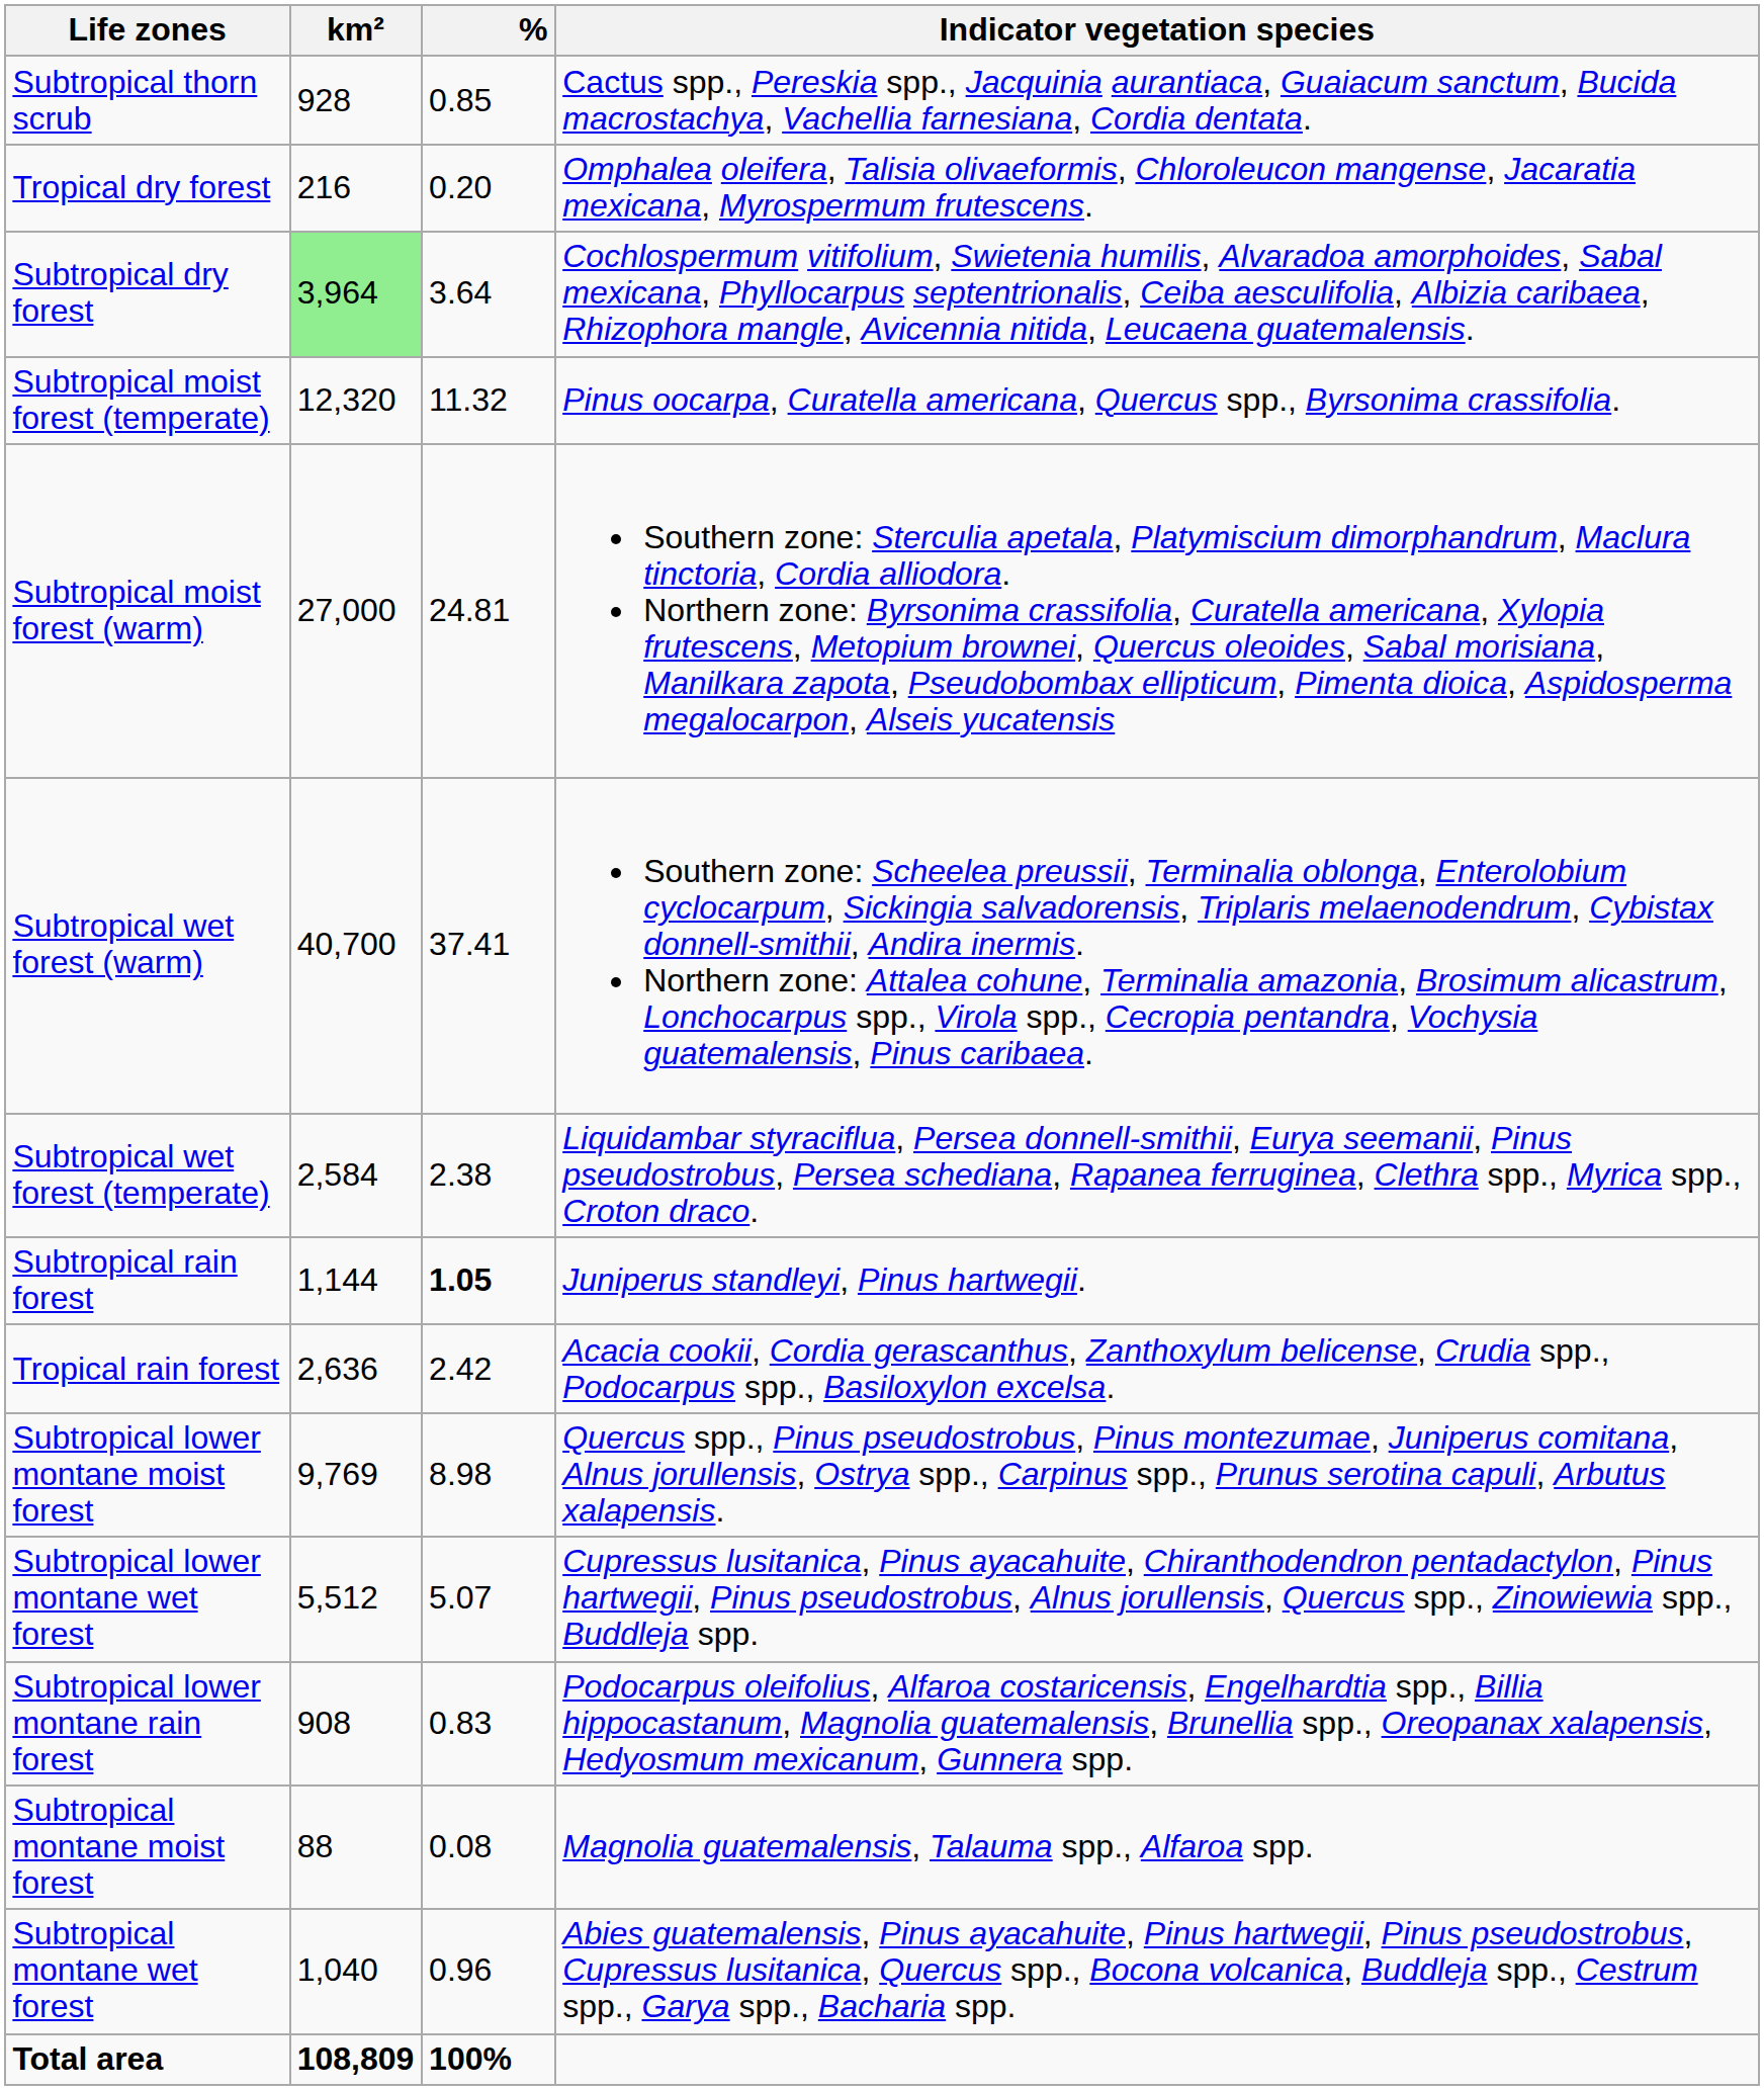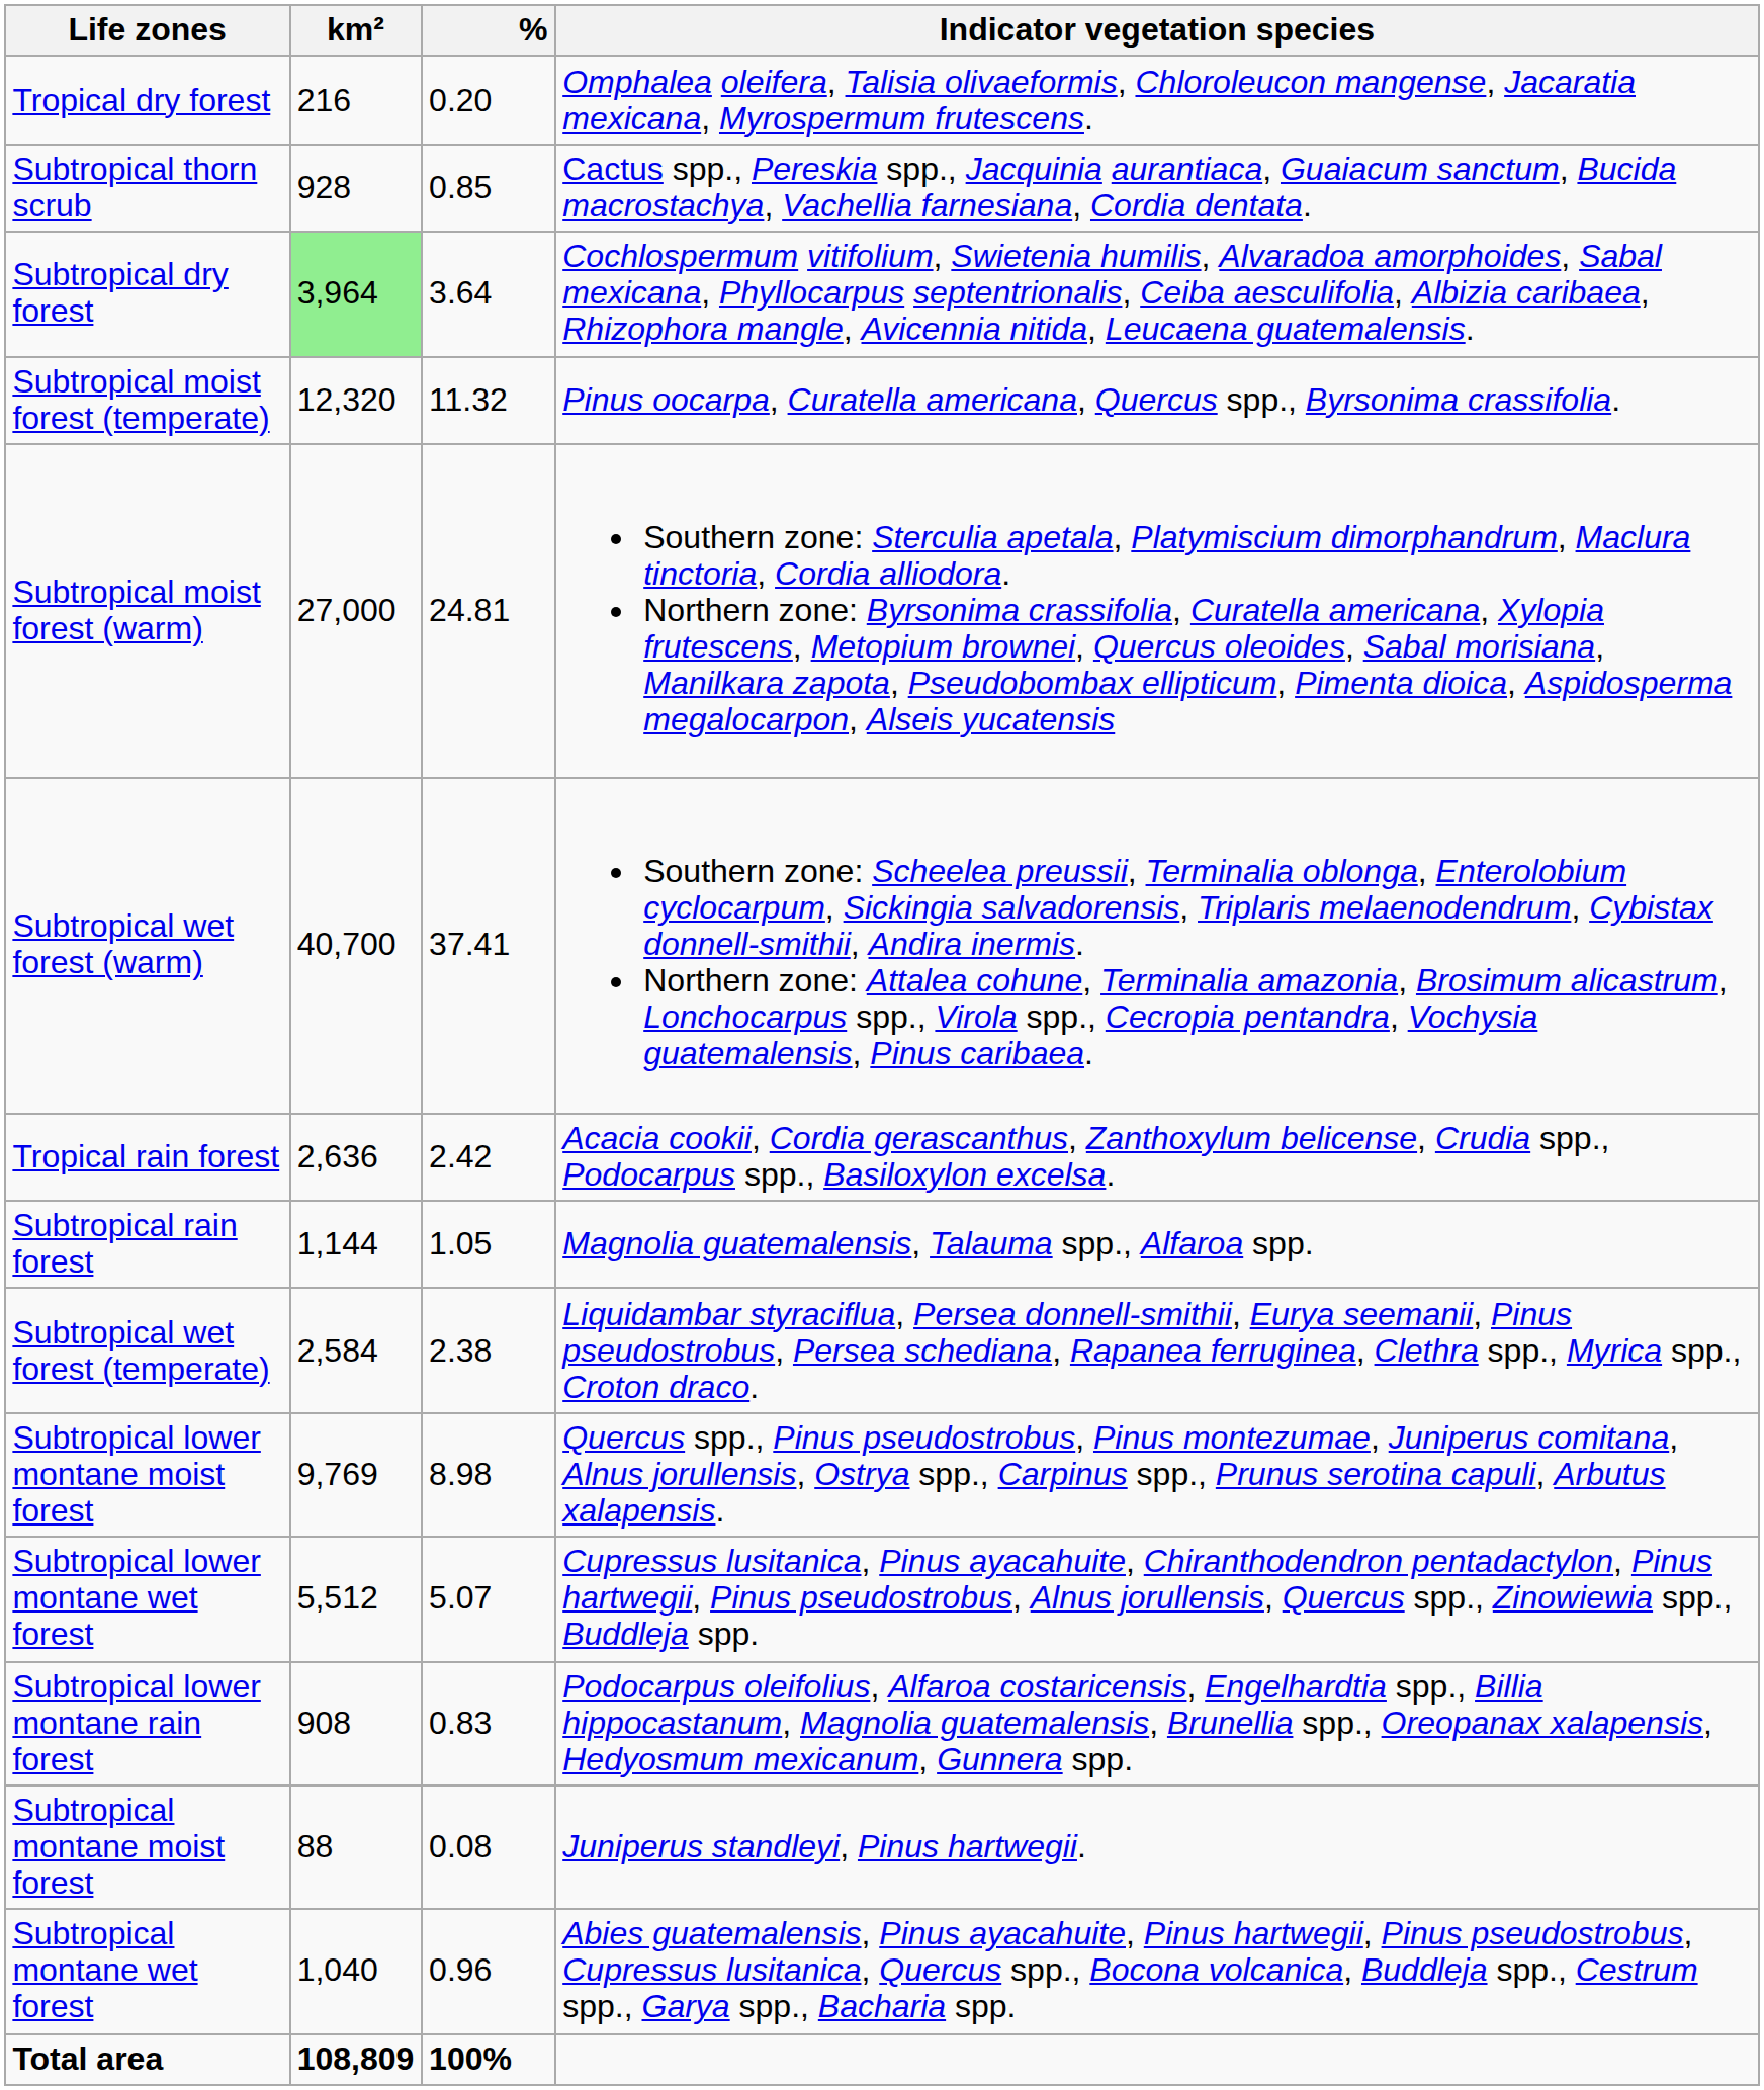 <table class="wikitable">
 <tr>
 <th>Life zones</th>
 <th><div>km²</div></th>
 <th><div>          %</div></th>
 <th>Indicator vegetation species</th>
 </tr>
 <tr --->
+<td><a href='#'>Tropical dry forest</a></td>
+<td><div>216</div></td>
+<td><div>0.20</div></td>
+<td><em><a href='#'>Omphalea</a> <a href='#'>oleifera</a></em>, <em><a href='#'>Talisia olivaeformis</a></em>, <em><a href='#'>Chloroleucon mangense</a></em>, <em><a href='#'>Jacaratia mexicana</a></em>, <em><a href='#'>Myrospermum frutescens</a></em>.</td>
+</tr>
+<tr --->
 <td><a href='#'>Subtropical thorn scrub</a></td>
 <td><div>928</div></td>
 <td><div>0.85</div></td>
 <td><a href='#'>Cactus</a> spp., <em><a href='#'>Pereskia</a></em> spp., <em><a href='#'>Jacquinia</a> <a href='#'>aurantiaca</a></em>, <em><a href='#'>Guaiacum sanctum</a></em>, <em><a href='#'>Bucida macrostachya</a></em>, <em><a href='#'>Vachellia farnesiana</a></em>, <em><a href='#'>Cordia dentata</a></em>.</td>
-</tr>
-<tr --->
-<td><a href='#'>Tropical dry forest</a></td>
-<td><div>216</div></td>
-<td><div>0.20</div></td>
-<td><em><a href='#'>Omphalea</a> <a href='#'>oleifera</a></em>, <em><a href='#'>Talisia olivaeformis</a></em>, <em><a href='#'>Chloroleucon mangense</a></em>, <em><a href='#'>Jacaratia mexicana</a></em>, <em><a href='#'>Myrospermum frutescens</a></em>.</td>
 </tr>
 <tr --->
 <td><a href='#'>Subtropical dry forest</a></td>
 <td style="background: lightgreen;"><div>3,964</div></td>
 <td><div>3.64</div></td>
 <td><em><a href='#'>Cochlospermum</a> <a href='#'>vitifolium</a></em>, <em><a href='#'>Swietenia humilis</a></em>, <em><a href='#'>Alvaradoa amorphoides</a></em>, <em><a href='#'>Sabal mexicana</a></em>, <em><a href='#'>Phyllocarpus</a> <a href='#'>septentrionalis</a></em>, <em><a href='#'>Ceiba aesculifolia</a></em>, <em><a href='#'>Albizia caribaea</a></em>, <em><a href='#'>Rhizophora mangle</a></em>, <em><a href='#'>Avicennia nitida</a></em>, <em><a href='#'>Leucaena guatemalensis</a></em>.</td>
 </tr>
 <tr --->
 <td><a href='#'>Subtropical moist forest (temperate)</a></td>
 <td><div>12,320</div></td>
 <td><div>11.32</div></td>
 <td><em><a href='#'>Pinus oocarpa</a></em>, <em><a href='#'>Curatella americana</a></em>, <em><a href='#'>Quercus</a></em> spp., <em><a href='#'>Byrsonima crassifolia</a></em>.</td>
 </tr>
 <tr --->
 <td><a href='#'>Subtropical moist forest (warm)</a></td>
 <td><div>27,000</div></td>
 <td><div>24.81</div></td>
 <td><br><ul><li>Southern zone: <em><a href='#'>Sterculia apetala</a></em>, <em><a href='#'>Platymiscium dimorphandrum</a></em>, <em><a href='#'>Maclura tinctoria</a></em>, <em><a href='#'>Cordia alliodora</a></em>.</li><li>Northern zone: <em><a href='#'>Byrsonima crassifolia</a></em>, <em><a href='#'>Curatella americana</a></em>, <em><a href='#'>Xylopia frutescens</a></em>, <em><a href='#'>Metopium brownei</a></em>, <em><a href='#'>Quercus oleoides</a></em>, <em><a href='#'>Sabal morisiana</a></em>, <em><a href='#'>Manilkara zapota</a></em>, <em><a href='#'>Pseudobombax ellipticum</a></em>, <em><a href='#'>Pimenta dioica</a></em>, <em><a href='#'>Aspidosperma megalocarpon</a></em>, <em><a href='#'>Alseis yucatensis</a></em></li></ul></td>
 </tr>
 <tr --->
 <td><a href='#'>Subtropical wet forest (warm)</a></td>
 <td><div>40,700</div></td>
 <td><div>37.41</div></td>
 <td><br><ul><li>Southern zone: <em><a href='#'>Scheelea preussii</a></em>, <em><a href='#'>Terminalia oblonga</a></em>, <em><a href='#'>Enterolobium cyclocarpum</a></em>, <em><a href='#'>Sickingia salvadorensis</a></em>, <em><a href='#'>Triplaris melaenodendrum</a></em>, <em><a href='#'>Cybistax donnell-smithii</a></em>, <em><a href='#'>Andira inermis</a></em>.</li><li>Northern zone: <em><a href='#'>Attalea cohune</a></em>, <em><a href='#'>Terminalia amazonia</a></em>, <em><a href='#'>Brosimum alicastrum</a></em>, <em><a href='#'>Lonchocarpus</a></em> spp., <em><a href='#'>Virola</a></em> spp., <em><a href='#'>Cecropia pentandra</a></em>, <em><a href='#'>Vochysia guatemalensis</a></em>, <em><a href='#'>Pinus caribaea</a></em>.</li></ul></td>
 </tr>
 <tr --->
+<td><a href='#'>Tropical rain forest</a></td>
+<td><div>2,636</div></td>
+<td><div>2.42</div></td>
+<td><em><a href='#'>Acacia cookii</a></em>, <em><a href='#'>Cordia gerascanthus</a></em>, <em><a href='#'>Zanthoxylum belicense</a></em>, <em><a href='#'>Crudia</a></em> spp., <em><a href='#'>Podocarpus</a></em> spp., <em><a href='#'>Basiloxylon excelsa</a></em>.</td>
+</tr>
+<tr --->
+<td><a href='#'>Subtropical rain forest</a></td>
+<td><div>1,144</div></td>
+<td><div>1.05</div></td>
+<td><em><a href='#'>Magnolia guatemalensis</a></em>, <em><a href='#'>Talauma</a></em> spp., <em><a href='#'>Alfaroa</a></em> spp.</td>
+</tr>
+<tr --->
 <td><a href='#'>Subtropical wet forest (temperate)</a></td>
 <td><div>2,584</div></td>
 <td><div>2.38</div></td>
 <td><em><a href='#'>Liquidambar styraciflua</a></em>, <em><a href='#'>Persea donnell-smithii</a></em>, <em><a href='#'>Eurya seemanii</a></em>, <em><a href='#'>Pinus pseudostrobus</a></em>, <em><a href='#'>Persea schediana</a></em>, <em><a href='#'>Rapanea ferruginea</a></em>, <em><a href='#'>Clethra</a></em> spp., <em><a href='#'>Myrica</a></em> spp., <em><a href='#'>Croton draco</a></em>.</td>
-</tr>
-<tr --->
-<td><a href='#'>Subtropical rain forest</a></td>
-<td><div>1,144</div></td>
-<td><strong><div>1.05</div></strong></td>
-<td><em><a href='#'>Juniperus standleyi</a></em>, <em><a href='#'>Pinus hartwegii</a></em>.</td>
-</tr>
-<tr --->
-<td><a href='#'>Tropical rain forest</a></td>
-<td><div>2,636</div></td>
-<td><div>2.42</div></td>
-<td><em><a href='#'>Acacia cookii</a></em>, <em><a href='#'>Cordia gerascanthus</a></em>, <em><a href='#'>Zanthoxylum belicense</a></em>, <em><a href='#'>Crudia</a></em> spp., <em><a href='#'>Podocarpus</a></em> spp., <em><a href='#'>Basiloxylon excelsa</a></em>.</td>
 </tr>
 <tr --->
 <td><a href='#'>Subtropical lower montane moist forest</a></td>
 <td><div>9,769</div></td>
 <td><div>8.98</div></td>
 <td><em><a href='#'>Quercus</a></em> spp., <em><a href='#'>Pinus pseudostrobus</a></em>, <em><a href='#'>Pinus montezumae</a></em>, <em><a href='#'>Juniperus comitana</a></em>, <em><a href='#'>Alnus jorullensis</a></em>, <em><a href='#'>Ostrya</a></em> spp., <em><a href='#'>Carpinus</a></em> spp., <em><a href='#'>Prunus serotina capuli</a></em>, <em><a href='#'>Arbutus xalapensis</a></em>.</td>
 </tr>
 <tr --->
 <td><a href='#'>Subtropical lower montane wet forest</a></td>
 <td><div>5,512</div></td>
 <td><div>5.07</div></td>
 <td><em><a href='#'>Cupressus lusitanica</a></em>, <em><a href='#'>Pinus ayacahuite</a></em>, <em><a href='#'>Chiranthodendron pentadactylon</a></em>, <em><a href='#'>Pinus hartwegii</a></em>, <em><a href='#'>Pinus pseudostrobus</a></em>, <em><a href='#'>Alnus jorullensis</a></em>, <em><a href='#'>Quercus</a></em> spp., <em><a href='#'>Zinowiewia</a></em> spp., <em><a href='#'>Buddleja</a></em> spp.</td>
 </tr>
 <tr --->
 <td><a href='#'>Subtropical lower montane rain forest</a></td>
 <td><div>908</div></td>
 <td><div>0.83</div></td>
 <td><em><a href='#'>Podocarpus oleifolius</a></em>, <em><a href='#'>Alfaroa costaricensis</a></em>, <em><a href='#'>Engelhardtia</a></em> spp., <em><a href='#'>Billia hippocastanum</a></em>, <em><a href='#'>Magnolia guatemalensis</a></em>, <em><a href='#'>Brunellia</a></em> spp., <em><a href='#'>Oreopanax xalapensis</a></em>, <em><a href='#'>Hedyosmum mexicanum</a></em>, <em><a href='#'>Gunnera</a></em> spp.</td>
 </tr>
 <tr --->
 <td><a href='#'>Subtropical montane moist forest</a></td>
 <td><div>88</div></td>
 <td><div>0.08</div></td>
-<td><em><a href='#'>Magnolia guatemalensis</a></em>, <em><a href='#'>Talauma</a></em> spp., <em><a href='#'>Alfaroa</a></em> spp.</td>
+<td><em><a href='#'>Juniperus standleyi</a></em>, <em><a href='#'>Pinus hartwegii</a></em>.</td>
 </tr>
 <tr --->
 <td><a href='#'>Subtropical montane wet forest</a></td>
 <td><div>1,040</div></td>
 <td><div>0.96</div></td>
 <td><em><a href='#'>Abies guatemalensis</a></em>, <em><a href='#'>Pinus ayacahuite</a></em>, <em><a href='#'>Pinus hartwegii</a></em>, <em><a href='#'>Pinus pseudostrobus</a></em>, <em><a href='#'>Cupressus lusitanica</a></em>, <em><a href='#'>Quercus</a></em> spp., <em><a href='#'>Bocona volcanica</a></em>, <em><a href='#'>Buddleja</a></em> spp., <em><a href='#'>Cestrum</a></em> spp., <em><a href='#'>Garya</a></em> spp., <em><a href='#'>Bacharia</a></em> spp.</td>
 </tr>
 <tr --->
 <td><strong>Total area</strong></td>
 <td><div><strong>108,809</strong></div></td>
 <td><div><strong>100%</strong></div></td>
 <td></td>
 </tr>
 <tr --->
 </tr>
 </table>
